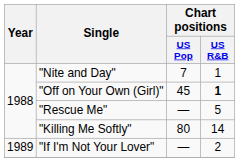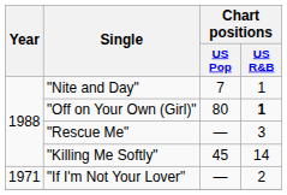 <table class="wikitable" style="text-align:center;">
 <tr>
 <th rowspan="2">Year</th>
 <th rowspan="2">Single</th>
 <th colspan="3">Chart positions</th>
 </tr>
 <tr style="font-size:smaller;">
 <th width="40"><a href='#'>US<br>Pop</a></th>
 <th width="40"><a href='#'>US<br>R&B</a></th>
 </tr>
 <tr>
 <td rowspan="4">1988</td>
 <td align="left">"Nite and Day"</td>
 <td>7</td>
 <td>1</td>
 </tr>
 <tr>
 <td align="left">"Off on Your Own (Girl)"</td>
-<td>45</td>
+<td>80</td>
 <td><strong>1</strong></td>
 </tr>
 <tr>
 <td align="left">"Rescue Me"</td>
 <td>—</td>
-<td>5</td>
+<td>3</td>
 </tr>
 <tr>
 <td align="left">"Killing Me Softly"</td>
-<td>80</td>
+<td>45</td>
 <td>14</td>
 </tr>
 <tr>
-<td rowspan="1">1989</td>
+<td rowspan="1">1971</td>
 <td align="left">"If I'm Not Your Lover"</td>
 <td>—</td>
 <td>2</td>
 </tr>
 <tr>
 </tr>
 </table>
